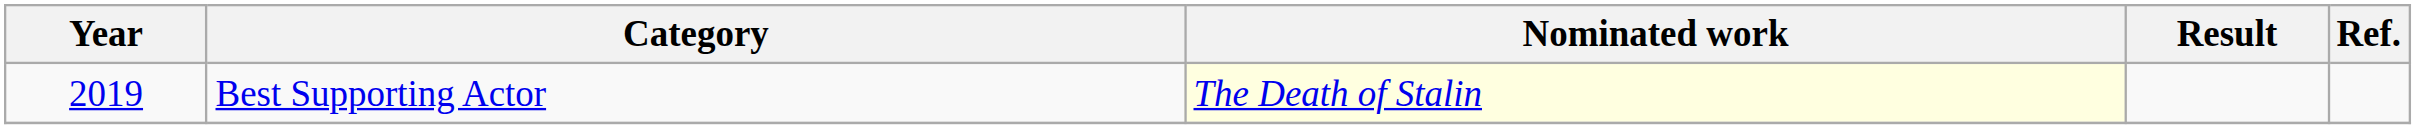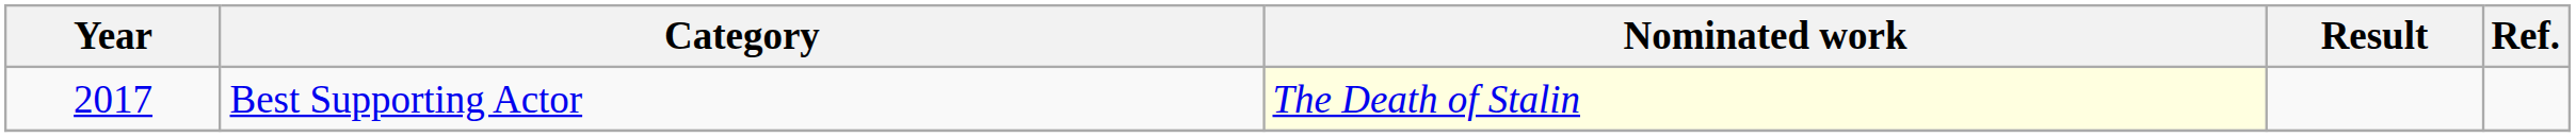 <table class=wikitable>
 <tr>
 <th scope="col" style="width:5em;">Year</th>
 <th scope="col" style="width:26em;">Category</th>
 <th scope="col" style="width:25em;">Nominated work</th>
 <th scope="col" style="width:5em;">Result</th>
 <th>Ref.</th>
 </tr>
 <tr>
-<td style="text-align:center;"><a href='#'>2019</a></td>
+<td style="text-align:center;"><a href='#'>2017</a></td>
 <td><a href='#'>Best Supporting Actor</a></td>
 <td style="background: lightyellow;"><em><a href='#'>The Death of Stalin</a></em></td>
 <td></td>
 <td></td>
 </tr>
 <tr>
 </tr>
 </table>
